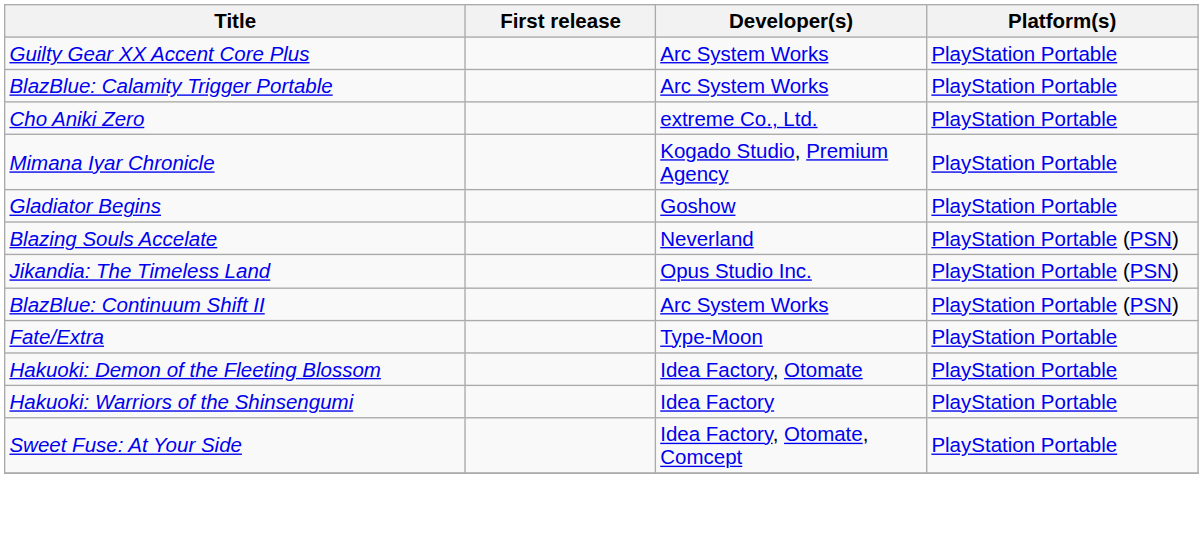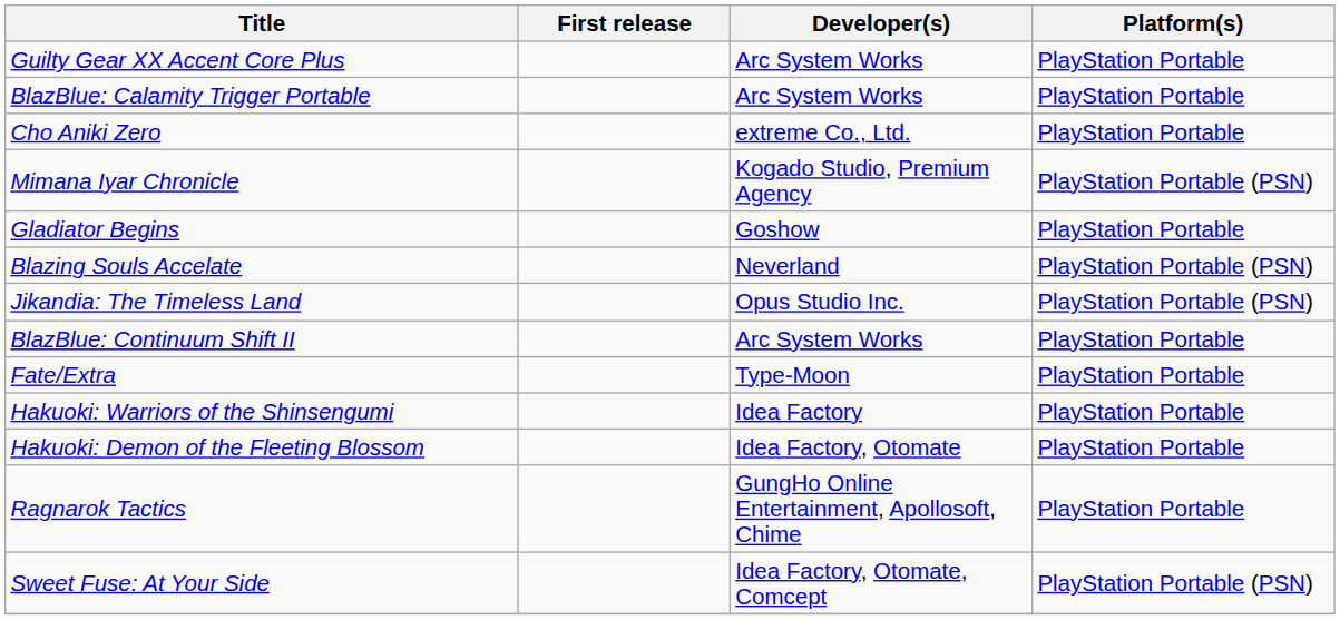 <table class="wikitable sortable" style="text-align:left;width:70%;font-size:95%;">
 <tr>
 <th style="width:34%;">Title</th>
 <th style="width:14%;">First release</th>
 <th style="width:20%;">Developer(s)</th>
 <th style="width:20%;">Platform(s)</th>
 </tr>
 <tr>
 <td><em><a href='#'>Guilty Gear XX Accent Core Plus</a></em></td>
 <td></td>
 <td><a href='#'>Arc System Works</a></td>
 <td><a href='#'>PlayStation Portable</a></td>
 </tr>
 <tr>
 <td><em><a href='#'>BlazBlue: Calamity Trigger Portable</a></em></td>
 <td></td>
 <td><a href='#'>Arc System Works</a></td>
 <td><a href='#'>PlayStation Portable</a></td>
 </tr>
 <tr>
 <td><em><a href='#'>Cho Aniki Zero</a></em></td>
 <td></td>
 <td><a href='#'>extreme Co., Ltd.</a></td>
 <td><a href='#'>PlayStation Portable</a></td>
 </tr>
 <tr>
 <td><em><a href='#'>Mimana Iyar Chronicle</a></em></td>
 <td></td>
 <td><a href='#'>Kogado Studio</a>, <a href='#'>Premium Agency</a></td>
-<td><a href='#'>PlayStation Portable</a></td>
+<td><a href='#'>PlayStation Portable</a> (<a href='#'>PSN</a>)</td>
 </tr>
 <tr>
 <td><em><a href='#'>Gladiator Begins</a></em></td>
 <td></td>
 <td><a href='#'>Goshow</a></td>
 <td><a href='#'>PlayStation Portable</a></td>
 </tr>
 <tr>
 <td><em><a href='#'>Blazing Souls Accelate</a></em></td>
 <td></td>
 <td><a href='#'>Neverland</a></td>
 <td><a href='#'>PlayStation Portable</a> (<a href='#'>PSN</a>)</td>
 </tr>
 <tr>
 <td><em><a href='#'>Jikandia: The Timeless Land</a></em></td>
 <td></td>
 <td><a href='#'>Opus Studio Inc.</a></td>
 <td><a href='#'>PlayStation Portable</a> (<a href='#'>PSN</a>)</td>
 </tr>
 <tr>
 <td><em><a href='#'>BlazBlue: Continuum Shift II</a></em></td>
 <td></td>
 <td><a href='#'>Arc System Works</a></td>
-<td><a href='#'>PlayStation Portable</a> (<a href='#'>PSN</a>)</td>
+<td><a href='#'>PlayStation Portable</a></td>
 </tr>
 <tr>
 <td><em><a href='#'>Fate/Extra</a></em></td>
 <td></td>
 <td><a href='#'>Type-Moon</a></td>
+<td><a href='#'>PlayStation Portable</a></td>
+</tr>
+<tr>
+<td><em><a href='#'>Hakuoki: Warriors of the Shinsengumi</a></em></td>
+<td></td>
+<td><a href='#'>Idea Factory</a></td>
 <td><a href='#'>PlayStation Portable</a></td>
 </tr>
 <tr>
 <td><em><a href='#'>Hakuoki: Demon of the Fleeting Blossom</a></em></td>
 <td></td>
 <td><a href='#'>Idea Factory</a>, <a href='#'>Otomate</a></td>
 <td><a href='#'>PlayStation Portable</a></td>
 </tr>
 <tr>
-<td><em><a href='#'>Hakuoki: Warriors of the Shinsengumi</a></em></td>
+<td><em><a href='#'>Ragnarok Tactics</a></em></td>
 <td></td>
-<td><a href='#'>Idea Factory</a></td>
+<td><a href='#'>GungHo Online Entertainment</a>, <a href='#'>Apollosoft</a>, <a href='#'>Chime</a></td>
 <td><a href='#'>PlayStation Portable</a></td>
 </tr>
 <tr>
 <td><em><a href='#'>Sweet Fuse: At Your Side</a></em></td>
 <td></td>
 <td><a href='#'>Idea Factory</a>, <a href='#'>Otomate</a>, <a href='#'>Comcept</a></td>
-<td><a href='#'>PlayStation Portable</a></td>
+<td><a href='#'>PlayStation Portable</a> (<a href='#'>PSN</a>)</td>
 </tr>
 <tr>
 </tr>
 </table>
